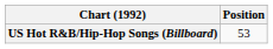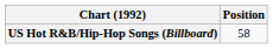 <table class="wikitable plainrowheaders" style="text-align:center">
 <tr>
 <th scope="col">Chart (1992)</th>
 <th scope="col">Position</th>
 </tr>
 <tr>
 <th scope="row">US Hot R&B/Hip-Hop Songs (<em>Billboard</em>)</th>
-<td>53</td>
+<td>58</td>
 </tr>
 </table>
